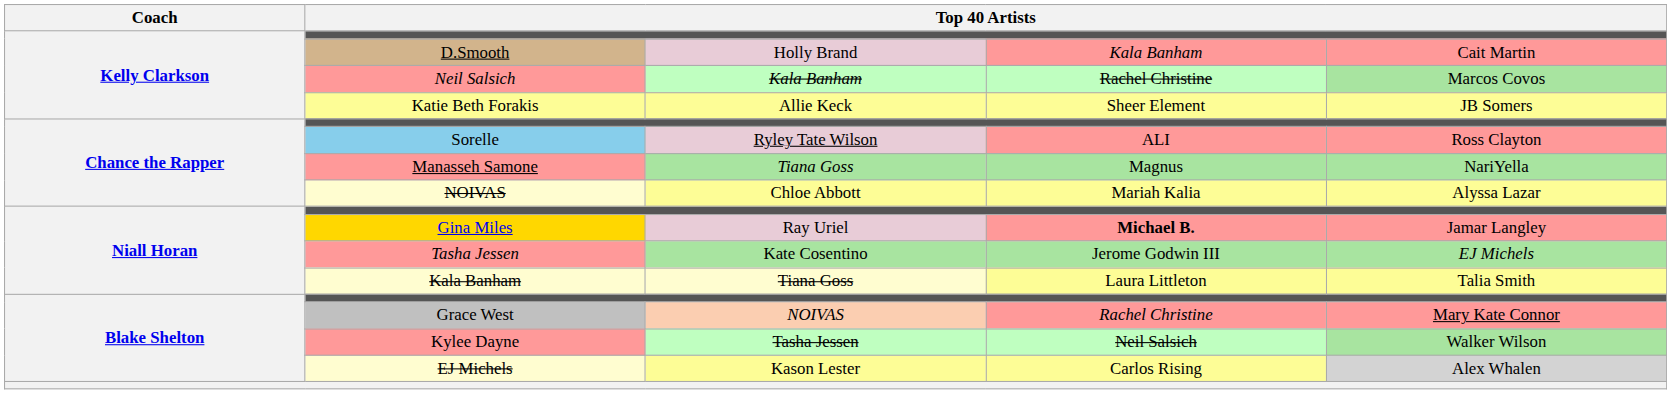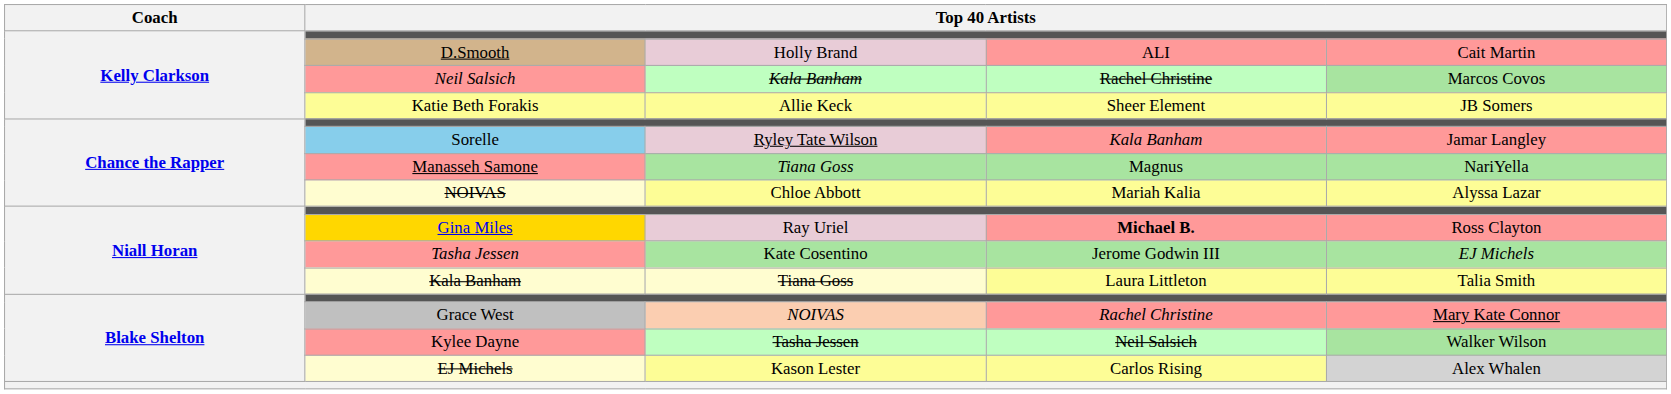 <table class="wikitable" style="text-align:center; width:100%">
 <tr>
 <th scope="col" style="width:15%">Coach</th>
 <th colspan="4" scope="col" style="width:85%">Top 40 Artists</th>
 </tr>
 <tr>
 <th rowspan="4"><a href='#'>Kelly Clarkson</a></th>
 <td colspan="4" style="background:#555"></td>
 </tr>
 <tr>
 <td style="background:tan"><u>D.Smooth</u></td>
 <td style="background:#E8CCD7">Holly Brand</td>
-<td style="background:#FF9999"><em>Kala Banham</em></td>
+<td style="background:#FF9999">ALI</td>
 <td style="background:#FF9999">Cait Martin</td>
 </tr>
 <tr>
 <td style="background:#FF9999"><em>Neil Salsich</em></td>
 <td style="background:#BFFFC0"><s><em>Kala Banham</em></s></td>
 <td style="background:#BFFFC0"><s>Rachel Christine</s></td>
 <td style="background:#A8E4A0">Marcos Covos</td>
 </tr>
 <tr>
 <td style="background:#FDFD96">Katie Beth Forakis</td>
 <td style="background:#FDFD96">Allie Keck</td>
 <td style="background:#FDFD96">Sheer Element</td>
 <td style="background:#FDFD96">JB Somers</td>
 </tr>
 <tr>
 <th rowspan="4"><a href='#'>Chance the Rapper</a></th>
 <td colspan="4" style="background:#555"></td>
 </tr>
 <tr>
 <td style="background:skyblue">Sorelle</td>
 <td style="background:#E8CCD7"><u>Ryley Tate Wilson</u></td>
-<td style="background:#FF9999">ALI</td>
-<td style="background:#FF9999">Ross Clayton</td>
+<td style="background:#FF9999"><em>Kala Banham</em></td>
+<td style="background:#FF9999">Jamar Langley</td>
 </tr>
 <tr>
 <td style="background:#FF9999"><u>Manasseh Samone</u></td>
 <td style="background:#A8E4A0"><em>Tiana Goss</em></td>
 <td style="background:#A8E4A0">Magnus</td>
 <td style="background:#A8E4A0">NariYella</td>
 </tr>
 <tr>
 <td style="background:#FFFDD0"><s>NOIVAS</s></td>
 <td style="background:#FDFD96">Chloe Abbott</td>
 <td style="background:#FDFD96">Mariah Kalia</td>
 <td style="background:#FDFD96">Alyssa Lazar</td>
 </tr>
 <tr>
 <th rowspan="4"><a href='#'>Niall Horan</a></th>
 <td colspan="4" style="background:#555"></td>
 </tr>
 <tr>
 <td style="background:gold"><a href='#'>Gina Miles</a></td>
 <td style="background:#E8CCD7">Ray Uriel</td>
 <td style="background:#FF9999"><strong>Michael B.</strong></td>
-<td style="background:#FF9999">Jamar Langley</td>
+<td style="background:#FF9999">Ross Clayton</td>
 </tr>
 <tr>
 <td style="background:#FF9999"><em>Tasha Jessen</em></td>
 <td style="background:#A8E4A0">Kate Cosentino</td>
 <td style="background:#A8E4A0">Jerome Godwin III</td>
 <td style="background:#A8E4A0"><em>EJ Michels</em></td>
 </tr>
 <tr>
 <td style="background:#FFFDD0"><s>Kala Banham</s></td>
 <td style="background:#FFFDD0"><s>Tiana Goss</s></td>
 <td style="background:#FDFD96">Laura Littleton</td>
 <td style="background:#FDFD96">Talia Smith</td>
 </tr>
 <tr>
 <th rowspan="4"><a href='#'>Blake Shelton</a></th>
 <td colspan="4" style="background:#555"></td>
 </tr>
 <tr>
 <td style="background:silver">Grace West</td>
 <td style="background:#FBCEB1"><em>NOIVAS</em></td>
 <td style="background:#FF9999"><em>Rachel Christine</em></td>
 <td style="background:#FF9999"><u>Mary Kate Connor</u></td>
 </tr>
 <tr>
 <td style="background:#FF9999">Kylee Dayne</td>
 <td style="background:#BFFFC0"><s>Tasha Jessen</s></td>
 <td style="background:#BFFFC0"><s>Neil Salsich </s></td>
 <td style="background:#A8E4A0">Walker Wilson</td>
 </tr>
 <tr>
 <td style="background:#FFFDD0; width:17%"><s>EJ Michels</s></td>
 <td style="background:#FDFD96; width:17%">Kason Lester</td>
 <td style="background:#FDFD96; width:17%">Carlos Rising</td>
 <td style="background: lightgray; width:17%">Alex Whalen</td>
 </tr>
 <tr>
 <th colspan="5" style="font-size:95%; line-height:14px"></th>
 </tr>
 </table>
